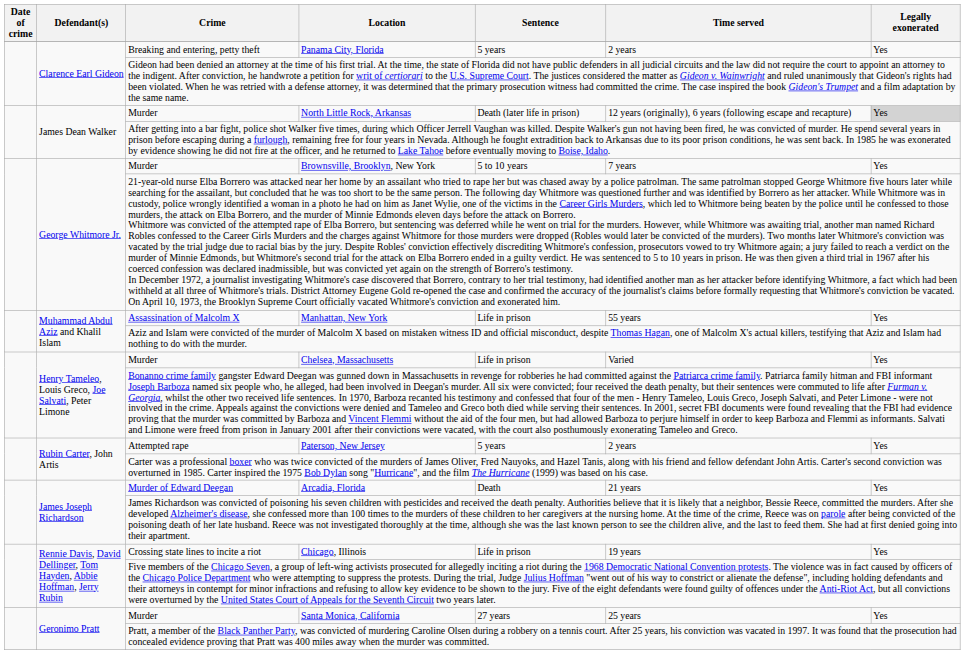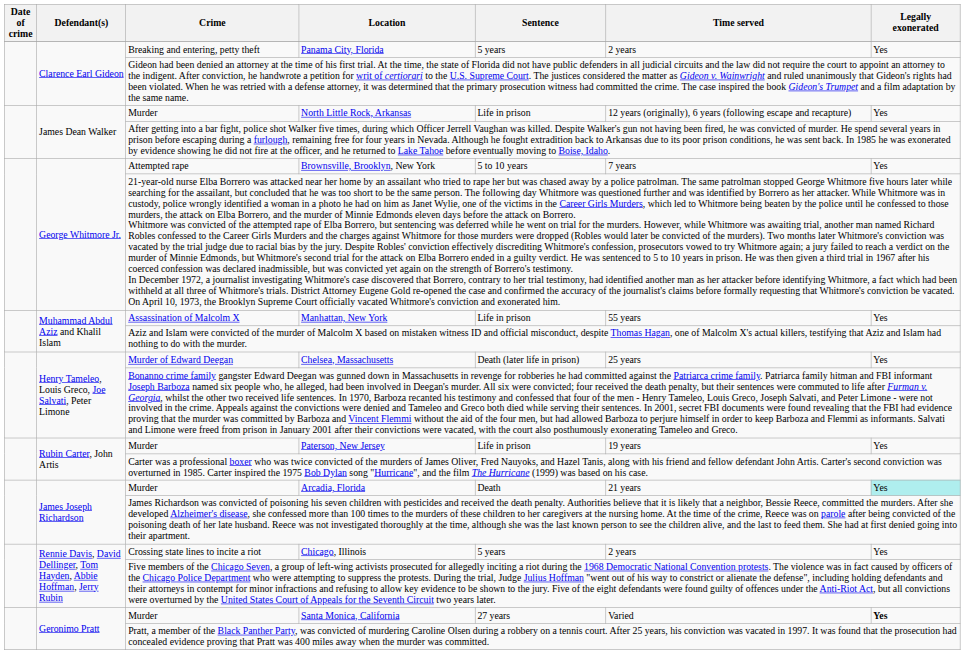 <table class="wikitable sortable">
 <tr>
 <th>Date of crime</th>
 <th>Defendant(s)</th>
 <th>Crime</th>
 <th>Location</th>
 <th>Sentence</th>
 <th>Time served</th>
 <th>Legally<br>exonerated</th>
 </tr>
 <tr>
 </tr>
 <tr ->
 <td rowspan="2"></td>
 <td rowspan="2"><a href='#'>Clarence Earl Gideon</a></td>
 <td>Breaking and entering, petty theft</td>
 <td><a href='#'>Panama City, Florida</a></td>
 <td>5 years</td>
 <td>2 years</td>
 <td>Yes</td>
 </tr>
 <tr>
 <td colspan=5>Gideon had been denied an attorney at the time of his first trial. At the time, the state of Florida did not have public defenders in all judicial circuits and the law did not require the court to appoint an attorney to the indigent. After conviction, he handwrote a petition for <a href='#'>writ of <em>certiorari</em></a> to the <a href='#'>U.S. Supreme Court</a>. The justices considered the matter as <em><a href='#'>Gideon v. Wainwright</a></em> and ruled unanimously that Gideon's rights had been violated. When he was retried with a defense attorney, it was determined that the primary prosecution witness had committed the crime. The case inspired the book <em><a href='#'>Gideon's Trumpet</a></em> and a film adaptation by the same name.</td>
 </tr>
 <tr ->
 <td rowspan="2"></td>
 <td rowspan="2">James Dean Walker</td>
 <td>Murder</td>
 <td><a href='#'>North Little Rock, Arkansas</a></td>
-<td>Death (later life in prison)</td>
+<td>Life in prison</td>
 <td>12 years (originally), 6 years (following escape and recapture)</td>
-<td style="background: lightgrey;">Yes</td>
+<td>Yes</td>
 </tr>
 <tr>
 <td colspan=5>After getting into a bar fight, police shot Walker five times, during which Officer Jerrell Vaughan was killed. Despite Walker's gun not having been fired, he was convicted of murder. He spend several years in prison before escaping during a <a href='#'>furlough</a>, remaining free for four years in Nevada. Although he fought extradition back to Arkansas due to its poor prison conditions, he was sent back. In 1985 he was exonerated by evidence showing he did not fire at the officer, and he returned to <a href='#'>Lake Tahoe</a> before eventually moving to <a href='#'>Boise, Idaho</a>.</td>
 </tr>
 <tr ->
 <td rowspan=2></td>
 <td rowspan=2><a href='#'>George Whitmore Jr.</a></td>
-<td>Murder</td>
+<td>Attempted rape</td>
 <td><a href='#'>Brownsville, Brooklyn</a>, New York</td>
 <td>5 to 10 years</td>
 <td>7 years</td>
 <td>Yes</td>
 </tr>
 <tr>
 <td colspan=5>21-year-old nurse Elba Borrero was attacked near her home by an assailant who tried to rape her but was chased away by a police patrolman. The same patrolman stopped George Whitmore five hours later while searching for the assailant, but concluded that he was too short to be the same person. The following day Whitmore was questioned further and was identified by Borrero as her attacker. While Whitmore was in custody, police wrongly identified a woman in a photo he had on him as Janet Wylie, one of the victims in the <a href='#'>Career Girls Murders</a>, which led to Whitmore being beaten by the police until he confessed to those murders, the attack on Elba Borrero, and the murder of Minnie Edmonds eleven days before the attack on Borrero.<br>Whitmore was convicted of the attempted rape of Elba Borrero, but sentencing was deferred while he went on trial for the murders. However, while Whitmore was awaiting trial, another man named Richard Robles confessed to the Career Girls Murders and the charges against Whitmore for those murders were dropped (Robles would later be convicted of the murders). Two months later Whitmore's conviction was vacated by the trial judge due to racial bias by the jury. Despite Robles' conviction effectively discrediting Whitmore's confession, prosecutors vowed to try Whitmore again; a jury failed to reach a verdict on the murder of Minnie Edmonds, but Whitmore's second trial for the attack on Elba Borrero ended in a guilty verdict. He was sentenced to 5 to 10 years in prison. He was then given a third trial in 1967 after his coerced confession was declared inadmissible, but was convicted yet again on the strength of Borrero's testimony.<br>In December 1972, a journalist investigating Whitmore's case discovered that Borrero, contrary to her trial testimony, had identified another man as her attacker before identifying Whitmore, a fact which had been withheld at all three of Whitmore's trials. District Attorney Eugene Gold re-opened the case and confirmed the accuracy of the journalist's claims before formally requesting that Whitmore's conviction be vacated. On April 10, 1973, the Brooklyn Supreme Court officially vacated Whitmore's conviction and exonerated him.</td>
 </tr>
 <tr>
 <td rowspan="2"></td>
 <td rowspan="2"><a href='#'>Muhammad Abdul Aziz</a> and Khalil Islam</td>
 <td><a href='#'>Assassination of Malcolm X</a></td>
 <td><a href='#'>Manhattan, New York</a></td>
 <td>Life in prison</td>
 <td>55 years</td>
 <td>Yes</td>
 </tr>
 <tr>
 <td colspan=5>Aziz and Islam were convicted of the murder of Malcolm X based on mistaken witness ID and official misconduct, despite <a href='#'>Thomas Hagan</a>, one of Malcolm X's actual killers, testifying that Aziz and Islam had nothing to do with the murder.</td>
 </tr>
 <tr>
 <td rowspan="2"></td>
 <td rowspan="2"><a href='#'>Henry Tameleo</a>, Louis Greco, <a href='#'>Joe Salvati</a>, Peter Limone</td>
-<td>Murder</td>
+<td><a href='#'>Murder of Edward Deegan</a></td>
 <td><a href='#'>Chelsea, Massachusetts</a></td>
-<td>Life in prison</td>
-<td>Varied</td>
+<td>Death (later life in prison)</td>
+<td>25 years</td>
 <td>Yes</td>
 </tr>
 <tr>
 <td colspan=5><a href='#'>Bonanno crime family</a> gangster Edward Deegan was gunned down in Massachusetts in revenge for robberies he had committed against the <a href='#'>Patriarca crime family</a>. Patriarca family hitman and FBI informant <a href='#'>Joseph Barboza</a> named six people who, he alleged, had been involved in Deegan's murder. All six were convicted; four received the death penalty, but their sentences were commuted to life after <em><a href='#'>Furman v. Georgia</a></em>, whilst the other two received life sentences. In 1970, Barboza recanted his testimony and confessed that four of the men - Henry Tameleo, Louis Greco, Joseph Salvati, and Peter Limone - were not involved in the crime. Appeals against the convictions were denied and Tameleo and Greco both died while serving their sentences. In 2001, secret FBI documents were found revealing that the FBI had evidence proving that the murder was committed by Barboza and <a href='#'>Vincent Flemmi</a> without the aid of the four men, but had allowed Barboza to perjure himself in order to keep Barboza and Flemmi as informants. Salvati and Limone were freed from prison in January 2001 after their convictions were vacated, with the court also posthumously exonerating Tameleo and Greco.</td>
 </tr>
 <tr>
 <td rowspan="2"></td>
 <td rowspan="2"><a href='#'>Rubin Carter</a>, John Artis</td>
-<td>Attempted rape</td>
+<td>Murder</td>
 <td><a href='#'>Paterson, New Jersey</a></td>
-<td>5 years</td>
-<td>2 years</td>
+<td>Life in prison</td>
+<td>19 years</td>
 <td>Yes</td>
 </tr>
 <tr>
 <td colspan=5>Carter was a professional <a href='#'>boxer</a> who was twice convicted of the murders of James Oliver, Fred Nauyoks, and Hazel Tanis, along with his friend and fellow defendant John Artis. Carter's second conviction was overturned in 1985. Carter inspired the 1975 <a href='#'>Bob Dylan</a> song "<a href='#'>Hurricane</a>", and the film <em><a href='#'>The Hurricane</a></em> (1999) was based on his case.</td>
 </tr>
 <tr>
 <td rowspan="2"></td>
 <td rowspan="2"><a href='#'>James Joseph Richardson</a></td>
-<td><a href='#'>Murder of Edward Deegan</a></td>
+<td>Murder</td>
 <td><a href='#'>Arcadia, Florida</a></td>
 <td>Death</td>
 <td>21 years</td>
-<td>Yes</td>
+<td style="background: paleturquoise;">Yes</td>
 </tr>
 <tr>
 <td colspan=5>James Richardson was convicted of poisoning his seven children with pesticides and received the death penalty. Authorities believe that it is likely that a neighbor, Bessie Reece, committed the murders. After she developed <a href='#'>Alzheimer's disease</a>, she confessed more than 100 times to the murders of these children to her caregivers at the nursing home. At the time of the crime, Reece was on <a href='#'>parole</a> after being convicted of the poisoning death of her late husband. Reece was not investigated thoroughly at the time, although she was the last known person to see the children alive, and the last to feed them. She had at first denied going into their apartment.</td>
 </tr>
 <tr>
 <td rowspan="2"></td>
 <td rowspan="2"><a href='#'>Rennie Davis</a>, <a href='#'>David Dellinger</a>, <a href='#'>Tom Hayden</a>, <a href='#'>Abbie Hoffman</a>, <a href='#'>Jerry Rubin</a></td>
 <td>Crossing state lines to incite a riot</td>
 <td><a href='#'>Chicago</a>, Illinois</td>
-<td>Life in prison</td>
-<td>19 years</td>
+<td>5 years</td>
+<td>2 years</td>
 <td>Yes</td>
 </tr>
 <tr>
 <td colspan=5>Five members of the <a href='#'>Chicago Seven</a>, a group of left-wing activists prosecuted for allegedly inciting a riot during the <a href='#'>1968 Democratic National Convention protests</a>. The violence was in fact caused by officers of the <a href='#'>Chicago Police Department</a> who were attempting to suppress the protests. During the trial, Judge <a href='#'>Julius Hoffman</a> "went out of his way to constrict or alienate the defense", including holding defendants and their attorneys in contempt for minor infractions and refusing to allow key evidence to be shown to the jury. Five of the eight defendants were found guilty of offences under the <a href='#'>Anti-Riot Act</a>, but all convictions were overturned by the <a href='#'>United States Court of Appeals for the Seventh Circuit</a> two years later.</td>
 </tr>
 <tr>
 <td rowspan="2"></td>
 <td rowspan="2"><a href='#'>Geronimo Pratt</a></td>
 <td>Murder</td>
 <td><a href='#'>Santa Monica, California</a></td>
 <td>27 years</td>
-<td>25 years</td>
-<td>Yes</td>
+<td>Varied</td>
+<td><strong>Yes</strong></td>
 </tr>
 <tr>
 <td colspan=5>Pratt, a member of the <a href='#'>Black Panther Party</a>, was convicted of murdering Caroline Olsen during a robbery on a tennis court. After 25 years, his conviction was vacated in 1997. It was found that the prosecution had concealed evidence proving that Pratt was 400 miles away when the murder was committed.</td>
 </tr>
 </table>
